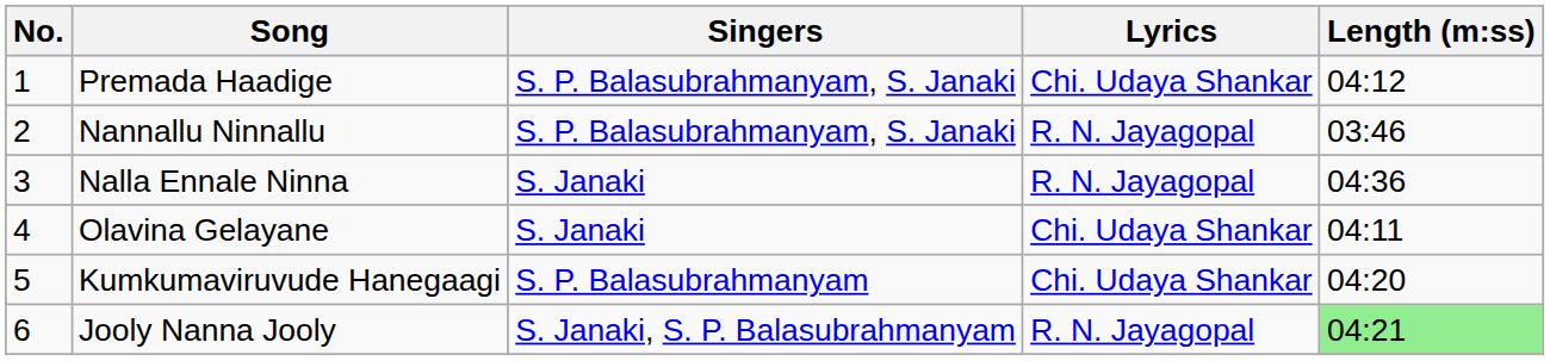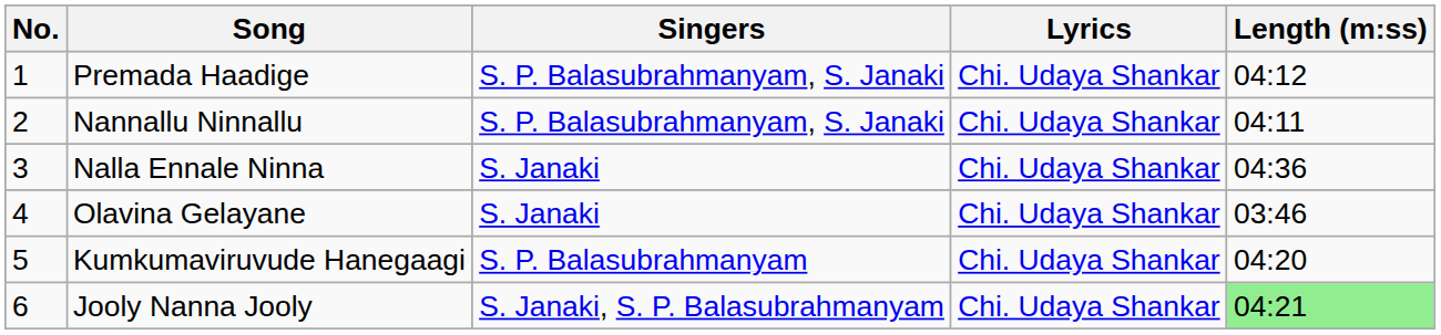 <table class="wikitable" style="font-size:95%;">
 <tr>
 <th>No.</th>
 <th>Song</th>
 <th>Singers</th>
 <th>Lyrics</th>
 <th>Length (m:ss)</th>
 </tr>
 <tr>
 <td>1</td>
 <td>Premada Haadige</td>
 <td><a href='#'>S. P. Balasubrahmanyam</a>, <a href='#'>S. Janaki</a></td>
 <td><a href='#'>Chi. Udaya Shankar</a></td>
 <td>04:12</td>
 </tr>
 <tr>
 <td>2</td>
 <td>Nannallu Ninnallu</td>
 <td><a href='#'>S. P. Balasubrahmanyam</a>, <a href='#'>S. Janaki</a></td>
-<td><a href='#'>R. N. Jayagopal</a></td>
-<td>03:46</td>
+<td><a href='#'>Chi. Udaya Shankar</a></td>
+<td>04:11</td>
 </tr>
 <tr>
 <td>3</td>
 <td>Nalla Ennale Ninna</td>
 <td><a href='#'>S. Janaki</a></td>
-<td><a href='#'>R. N. Jayagopal</a></td>
+<td><a href='#'>Chi. Udaya Shankar</a></td>
 <td>04:36</td>
 </tr>
 <tr>
 <td>4</td>
 <td>Olavina Gelayane</td>
 <td><a href='#'>S. Janaki</a></td>
 <td><a href='#'>Chi. Udaya Shankar</a></td>
-<td>04:11</td>
+<td>03:46</td>
 </tr>
 <tr>
 <td>5</td>
 <td>Kumkumaviruvude Hanegaagi</td>
 <td><a href='#'>S. P. Balasubrahmanyam</a></td>
 <td><a href='#'>Chi. Udaya Shankar</a></td>
 <td>04:20</td>
 </tr>
 <tr>
 <td>6</td>
 <td>Jooly Nanna Jooly</td>
 <td><a href='#'>S. Janaki</a>, <a href='#'>S. P. Balasubrahmanyam</a></td>
-<td><a href='#'>R. N. Jayagopal</a></td>
+<td><a href='#'>Chi. Udaya Shankar</a></td>
 <td style="background: lightgreen;">04:21</td>
 </tr>
 </table>
